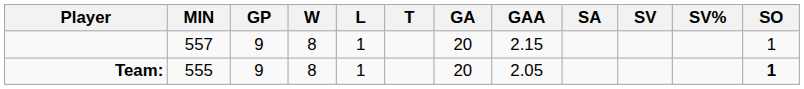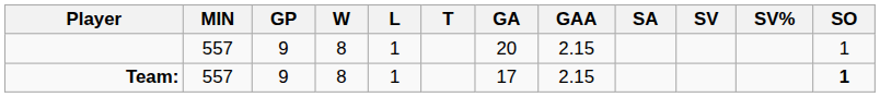 <table class="wikitable sortable" width="60%">
 <tr>
 <th bgcolor="#DDDDFF" width="10%">Player</th>
 <th width="3%" bgcolor="#DDDDFF">MIN</th>
 <th width="3%" bgcolor="#DDDDFF">GP</th>
 <th width="3%" bgcolor="#DDDDFF">W</th>
 <th width="3%" bgcolor="#DDDDFF">L</th>
 <th width="3%" bgcolor="#DDDDFF">T</th>
 <th width="3%" bgcolor="#DDDDFF">GA</th>
 <th width="3%" bgcolor="#DDDDFF">GAA</th>
 <th width="3%" bgcolor="#DDDDFF">SA</th>
 <th width="3%" bgcolor="#DDDDFF">SV</th>
 <th width="3%" bgcolor="#DDDDFF">SV%</th>
 <th width="3%" bgcolor="#DDDDFF">SO</th>
 </tr>
 <tr align="center">
 <td align="right"></td>
 <td>557</td>
 <td>9</td>
 <td>8</td>
 <td>1</td>
 <td></td>
 <td>20</td>
 <td>2.15</td>
 <td></td>
 <td></td>
 <td></td>
 <td>1</td>
 </tr>
 <tr align="center">
 <td align="right"><strong>Team:</strong></td>
-<td>555</td>
+<td>557</td>
 <td>9</td>
 <td>8</td>
 <td>1</td>
 <td></td>
-<td>20</td>
-<td>2.05</td>
+<td>17</td>
+<td>2.15</td>
 <td></td>
 <td></td>
 <td></td>
 <td><strong>1</strong></td>
 </tr>
 </table>
